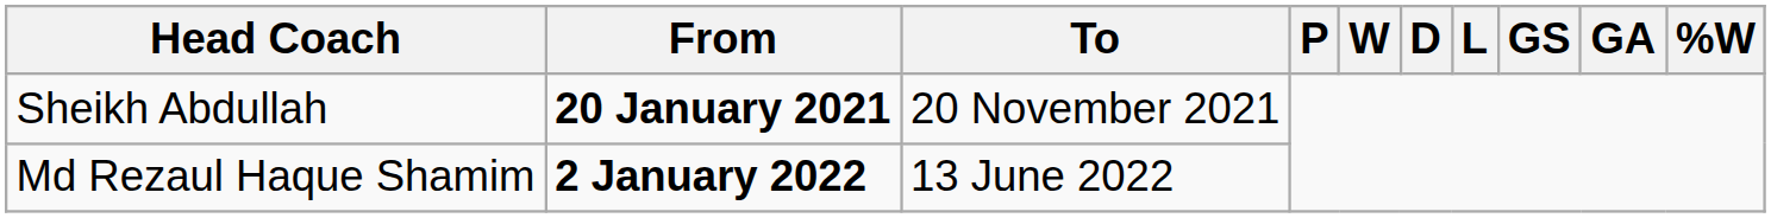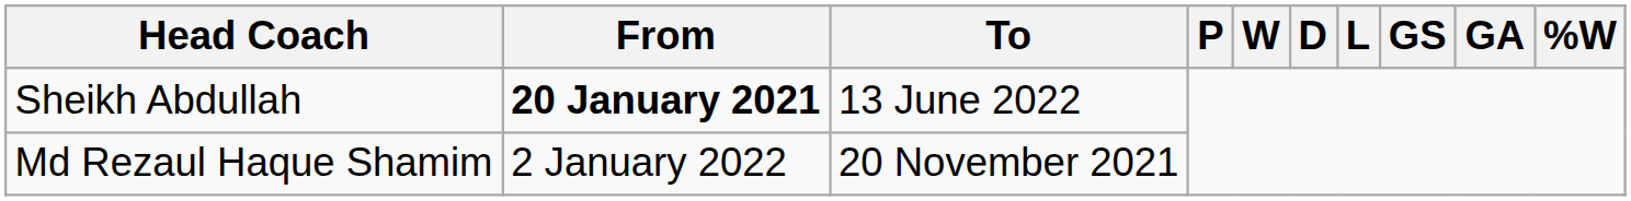 <table class="wikitable sortable" style="text-align:center">
 <tr>
 <th>Head Coach</th>
 <th class="unsortable">From</th>
 <th class="unsortable">To</th>
 <th abbr="1">P</th>
 <th abbr="0">W</th>
 <th abbr="0">D</th>
 <th abbr="1">L</th>
 <th abbr="0">GS</th>
 <th abbr="1">GA</th>
 <th abbr="00">%W</th>
 </tr>
 <tr>
 <td align=left> Sheikh Abdullah</td>
 <td align=left><strong>20 January 2021</strong></td>
-<td align=left>20 November 2021<br></td>
+<td align=left>13 June 2022<br></td>
 </tr>
 <tr>
 <td align=left> Md Rezaul Haque Shamim</td>
-<td align=left><strong>2 January 2022</strong></td>
-<td align=left>13 June 2022<br></td>
+<td align=left>2 January 2022</td>
+<td align=left>20 November 2021<br></td>
 </tr>
 </table>
